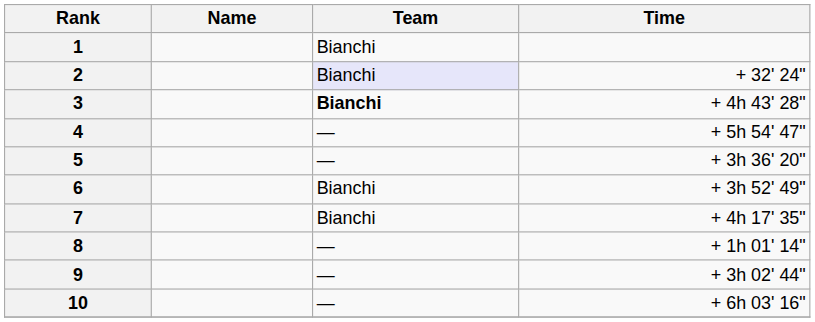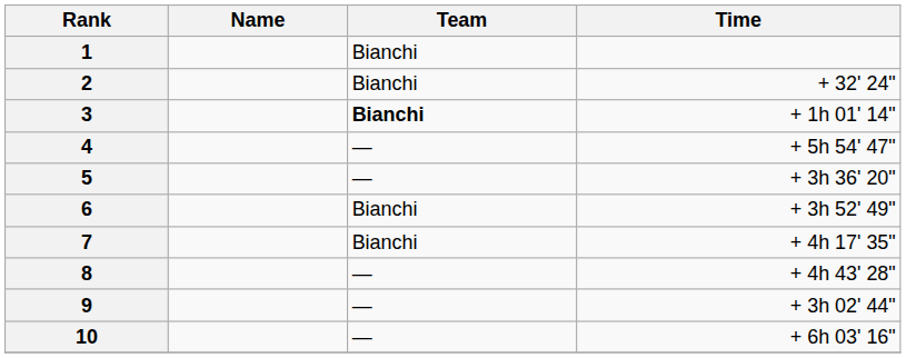 <table class="wikitable" style="width:45em;margin-bottom:0;">
 <tr>
 <th>Rank</th>
 <th>Name</th>
 <th>Team</th>
 <th>Time</th>
 </tr>
 <tr>
 <th style="text-align:center">1</th>
 <td></td>
 <td>Bianchi</td>
 <td align="right"></td>
 </tr>
 <tr>
 <th style="text-align:center">2</th>
 <td></td>
-<td style="background: lavender;">Bianchi</td>
+<td>Bianchi</td>
 <td align="right">+ 32' 24"</td>
 </tr>
 <tr>
 <th style="text-align:center">3</th>
 <td></td>
 <td><strong>Bianchi</strong></td>
-<td align="right">+ 4h 43' 28"</td>
+<td align="right">+ 1h 01' 14"</td>
 </tr>
 <tr>
 <th style="text-align:center">4</th>
 <td></td>
 <td>—</td>
 <td align="right">+ 5h 54' 47"</td>
 </tr>
 <tr>
 <th style="text-align:center">5</th>
 <td></td>
 <td>—</td>
 <td align="right">+ 3h 36' 20"</td>
 </tr>
 <tr>
 <th style="text-align:center">6</th>
 <td></td>
 <td>Bianchi</td>
 <td align="right">+ 3h 52' 49"</td>
 </tr>
 <tr>
 <th style="text-align:center">7</th>
 <td></td>
 <td>Bianchi</td>
 <td align="right">+ 4h 17' 35"</td>
 </tr>
 <tr>
 <th style="text-align:center">8</th>
 <td></td>
 <td>—</td>
-<td align="right">+ 1h 01' 14"</td>
+<td align="right">+ 4h 43' 28"</td>
 </tr>
 <tr>
 <th style="text-align:center">9</th>
 <td></td>
 <td>—</td>
 <td align="right">+ 3h 02' 44"</td>
 </tr>
 <tr>
 <th style="text-align:center">10</th>
 <td></td>
 <td>—</td>
 <td align="right">+ 6h 03' 16"</td>
 </tr>
 <tr>
 </tr>
 </table>
